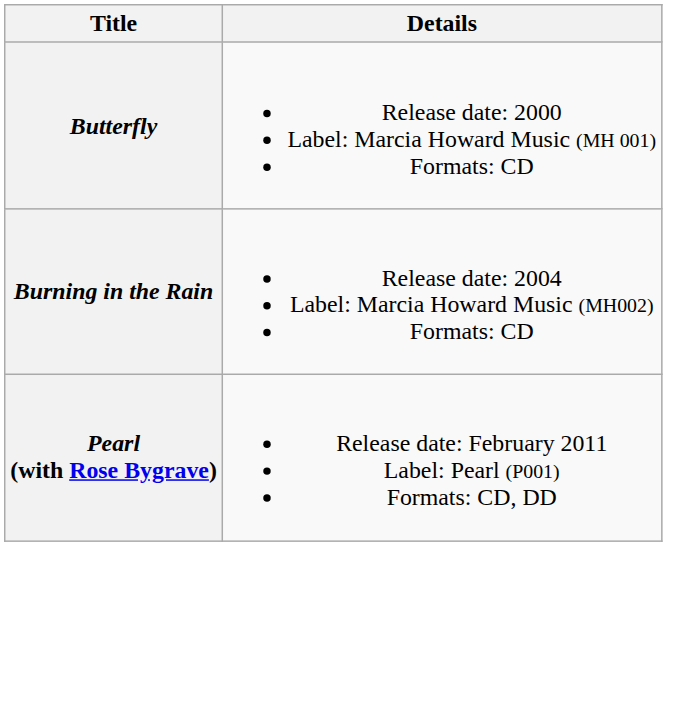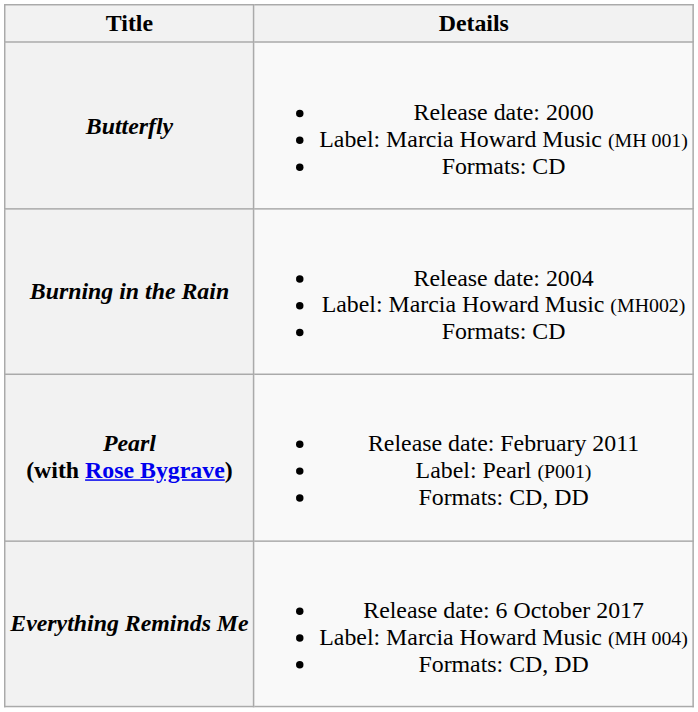 <table class="wikitable plainrowheaders" style="text-align:center;">
 <tr>
 <th>Title</th>
 <th>Details</th>
 </tr>
 <tr>
 <th scope="row"><em>Butterfly</em></th>
 <td><br><ul><li>Release date: 2000</li><li>Label: Marcia Howard Music <small>(MH 001)</small></li><li>Formats: CD</li></ul></td>
 </tr>
 <tr>
 <th scope="row"><em>Burning in the Rain</em></th>
 <td><br><ul><li>Release date: 2004</li><li>Label: Marcia Howard Music <small>(MH002)</small></li><li>Formats: CD</li></ul></td>
 </tr>
 <tr>
 <th scope="row"><em>Pearl</em> <br>(with <a href='#'>Rose Bygrave</a>)</th>
 <td><br><ul><li>Release date: February 2011</li><li>Label: Pearl <small>(P001)</small></li><li>Formats: CD, DD</li></ul></td>
 </tr>
+<tr>
+<th scope="row"><em>Everything Reminds Me</em></th>
+<td><br><ul><li>Release date: 6 October 2017</li><li>Label: Marcia Howard Music <small>(MH 004)</small></li><li>Formats: CD, DD</li></ul></td>
+</tr>
 </table>
